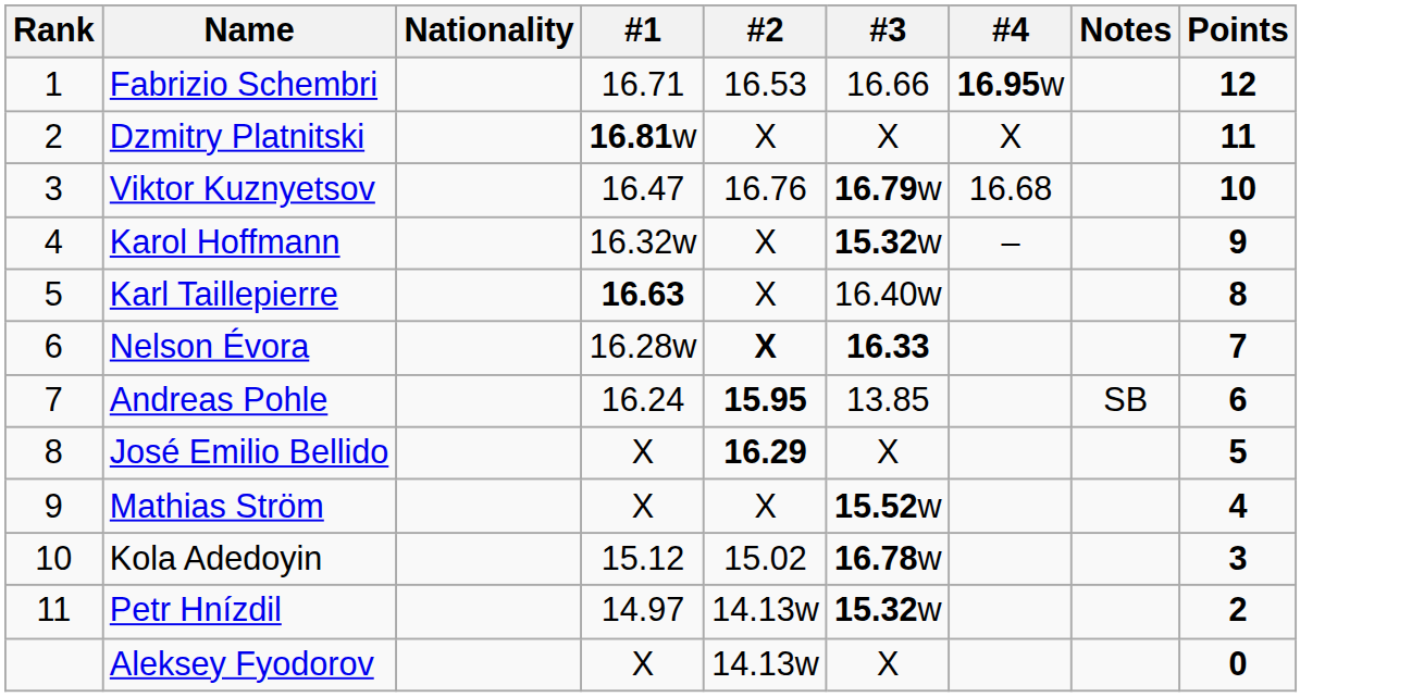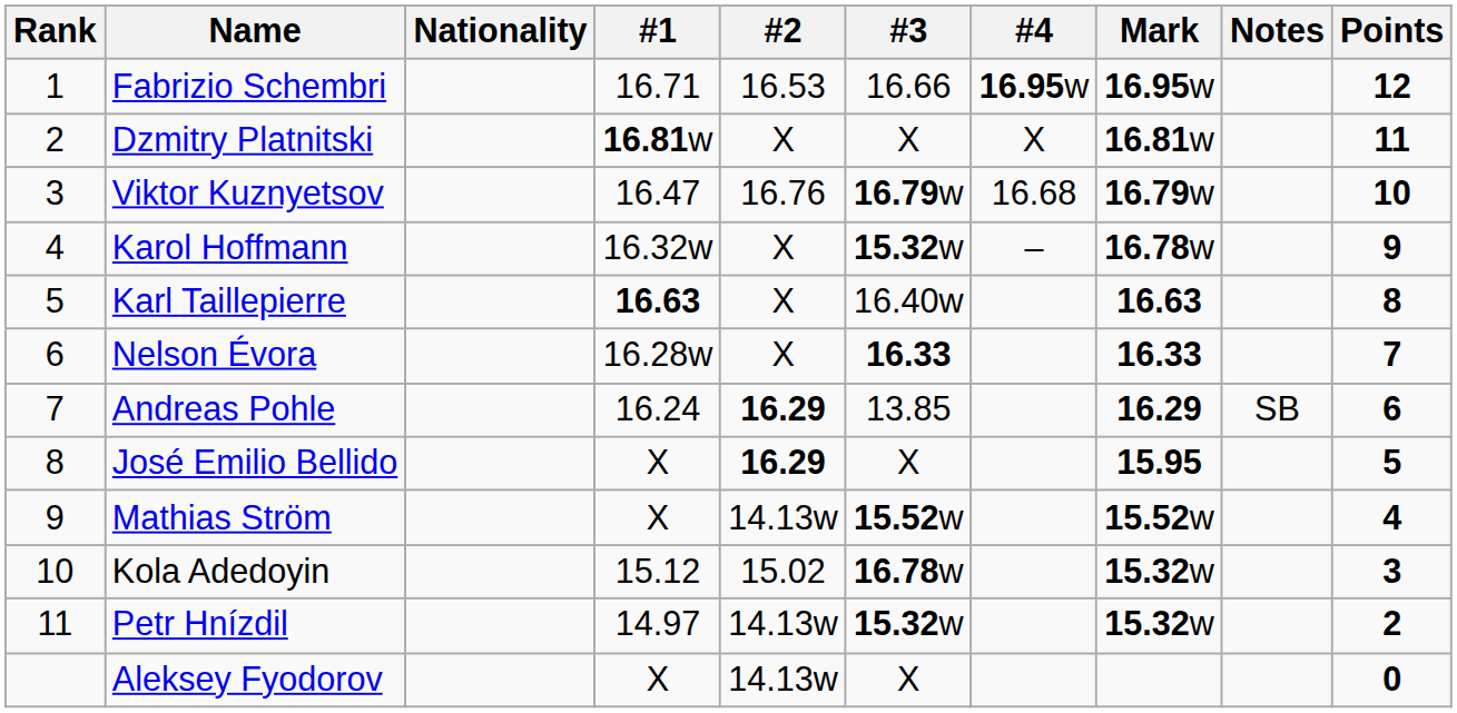 <table class="wikitable sortable" style="text-align:center">
 <tr>
 <th>Rank</th>
 <th>Name</th>
 <th>Nationality</th>
 <th>#1</th>
 <th>#2</th>
 <th>#3</th>
 <th>#4</th>
+<th>Mark</th>
 <th>Notes</th>
 <th>Points</th>
 </tr>
 <tr>
 <td>1</td>
 <td align=left><a href='#'>Fabrizio Schembri</a></td>
 <td align=left></td>
 <td>16.71</td>
 <td>16.53</td>
 <td>16.66</td>
+<td><strong>16.95</strong>w</td>
 <td><strong>16.95</strong>w</td>
 <td></td>
 <td><strong>12</strong></td>
 </tr>
 <tr>
 <td>2</td>
 <td align=left><a href='#'>Dzmitry Platnitski</a></td>
 <td align=left></td>
 <td><strong>16.81</strong>w</td>
 <td>X</td>
 <td>X</td>
 <td>X</td>
+<td><strong>16.81</strong>w</td>
 <td></td>
 <td><strong>11</strong></td>
 </tr>
 <tr>
 <td>3</td>
 <td align=left><a href='#'>Viktor Kuznyetsov</a></td>
 <td align=left></td>
 <td>16.47</td>
 <td>16.76</td>
 <td><strong>16.79</strong>w</td>
 <td>16.68</td>
+<td><strong>16.79</strong>w</td>
 <td></td>
 <td><strong>10</strong></td>
 </tr>
 <tr>
 <td>4</td>
 <td align=left><a href='#'>Karol Hoffmann</a></td>
 <td align=left></td>
 <td>16.32w</td>
 <td>X</td>
 <td><strong>15.32</strong>w</td>
 <td>–</td>
+<td><strong>16.78</strong>w</td>
 <td></td>
 <td><strong>9</strong></td>
 </tr>
 <tr>
 <td>5</td>
 <td align=left><a href='#'>Karl Taillepierre</a></td>
 <td align=left></td>
 <td><strong>16.63</strong></td>
 <td>X</td>
 <td>16.40w</td>
 <td></td>
+<td><strong>16.63</strong></td>
 <td></td>
 <td><strong>8</strong></td>
 </tr>
 <tr>
 <td>6</td>
 <td align=left><a href='#'>Nelson Évora</a></td>
 <td align=left></td>
 <td>16.28w</td>
-<td><strong>X</strong></td>
+<td>X</td>
 <td><strong>16.33</strong></td>
 <td></td>
+<td><strong>16.33</strong></td>
 <td></td>
 <td><strong>7</strong></td>
 </tr>
 <tr>
 <td>7</td>
 <td align=left><a href='#'>Andreas Pohle</a></td>
 <td align=left></td>
 <td>16.24</td>
-<td><strong>15.95</strong></td>
+<td><strong>16.29</strong></td>
 <td>13.85</td>
 <td></td>
+<td><strong>16.29</strong></td>
 <td>SB</td>
 <td><strong>6</strong></td>
 </tr>
 <tr>
 <td>8</td>
 <td align=left><a href='#'>José Emilio Bellido</a></td>
 <td align=left></td>
 <td>X</td>
 <td><strong>16.29</strong></td>
 <td>X</td>
 <td></td>
+<td><strong>15.95</strong></td>
 <td></td>
 <td><strong>5</strong></td>
 </tr>
 <tr>
 <td>9</td>
 <td align=left><a href='#'>Mathias Ström</a></td>
 <td align=left></td>
 <td>X</td>
-<td>X</td>
+<td>14.13w</td>
 <td><strong>15.52</strong>w</td>
 <td></td>
+<td><strong>15.52</strong>w</td>
 <td></td>
 <td><strong>4</strong></td>
 </tr>
 <tr>
 <td>10</td>
 <td align=left>Kola Adedoyin</td>
 <td align=left></td>
 <td>15.12</td>
 <td>15.02</td>
 <td><strong>16.78</strong>w</td>
 <td></td>
+<td><strong>15.32</strong>w</td>
 <td></td>
 <td><strong>3</strong></td>
 </tr>
 <tr>
 <td>11</td>
 <td align=left><a href='#'>Petr Hnízdil</a></td>
 <td align=left></td>
 <td>14.97</td>
 <td>14.13w</td>
 <td><strong>15.32</strong>w</td>
 <td></td>
+<td><strong>15.32</strong>w</td>
 <td></td>
 <td><strong>2</strong></td>
 </tr>
 <tr>
 <td></td>
 <td align=left><a href='#'>Aleksey Fyodorov</a></td>
 <td align=left></td>
 <td>X</td>
 <td>14.13w</td>
 <td>X</td>
 <td></td>
+<td><strong></strong></td>
 <td></td>
 <td><strong>0</strong></td>
 </tr>
 </table>
